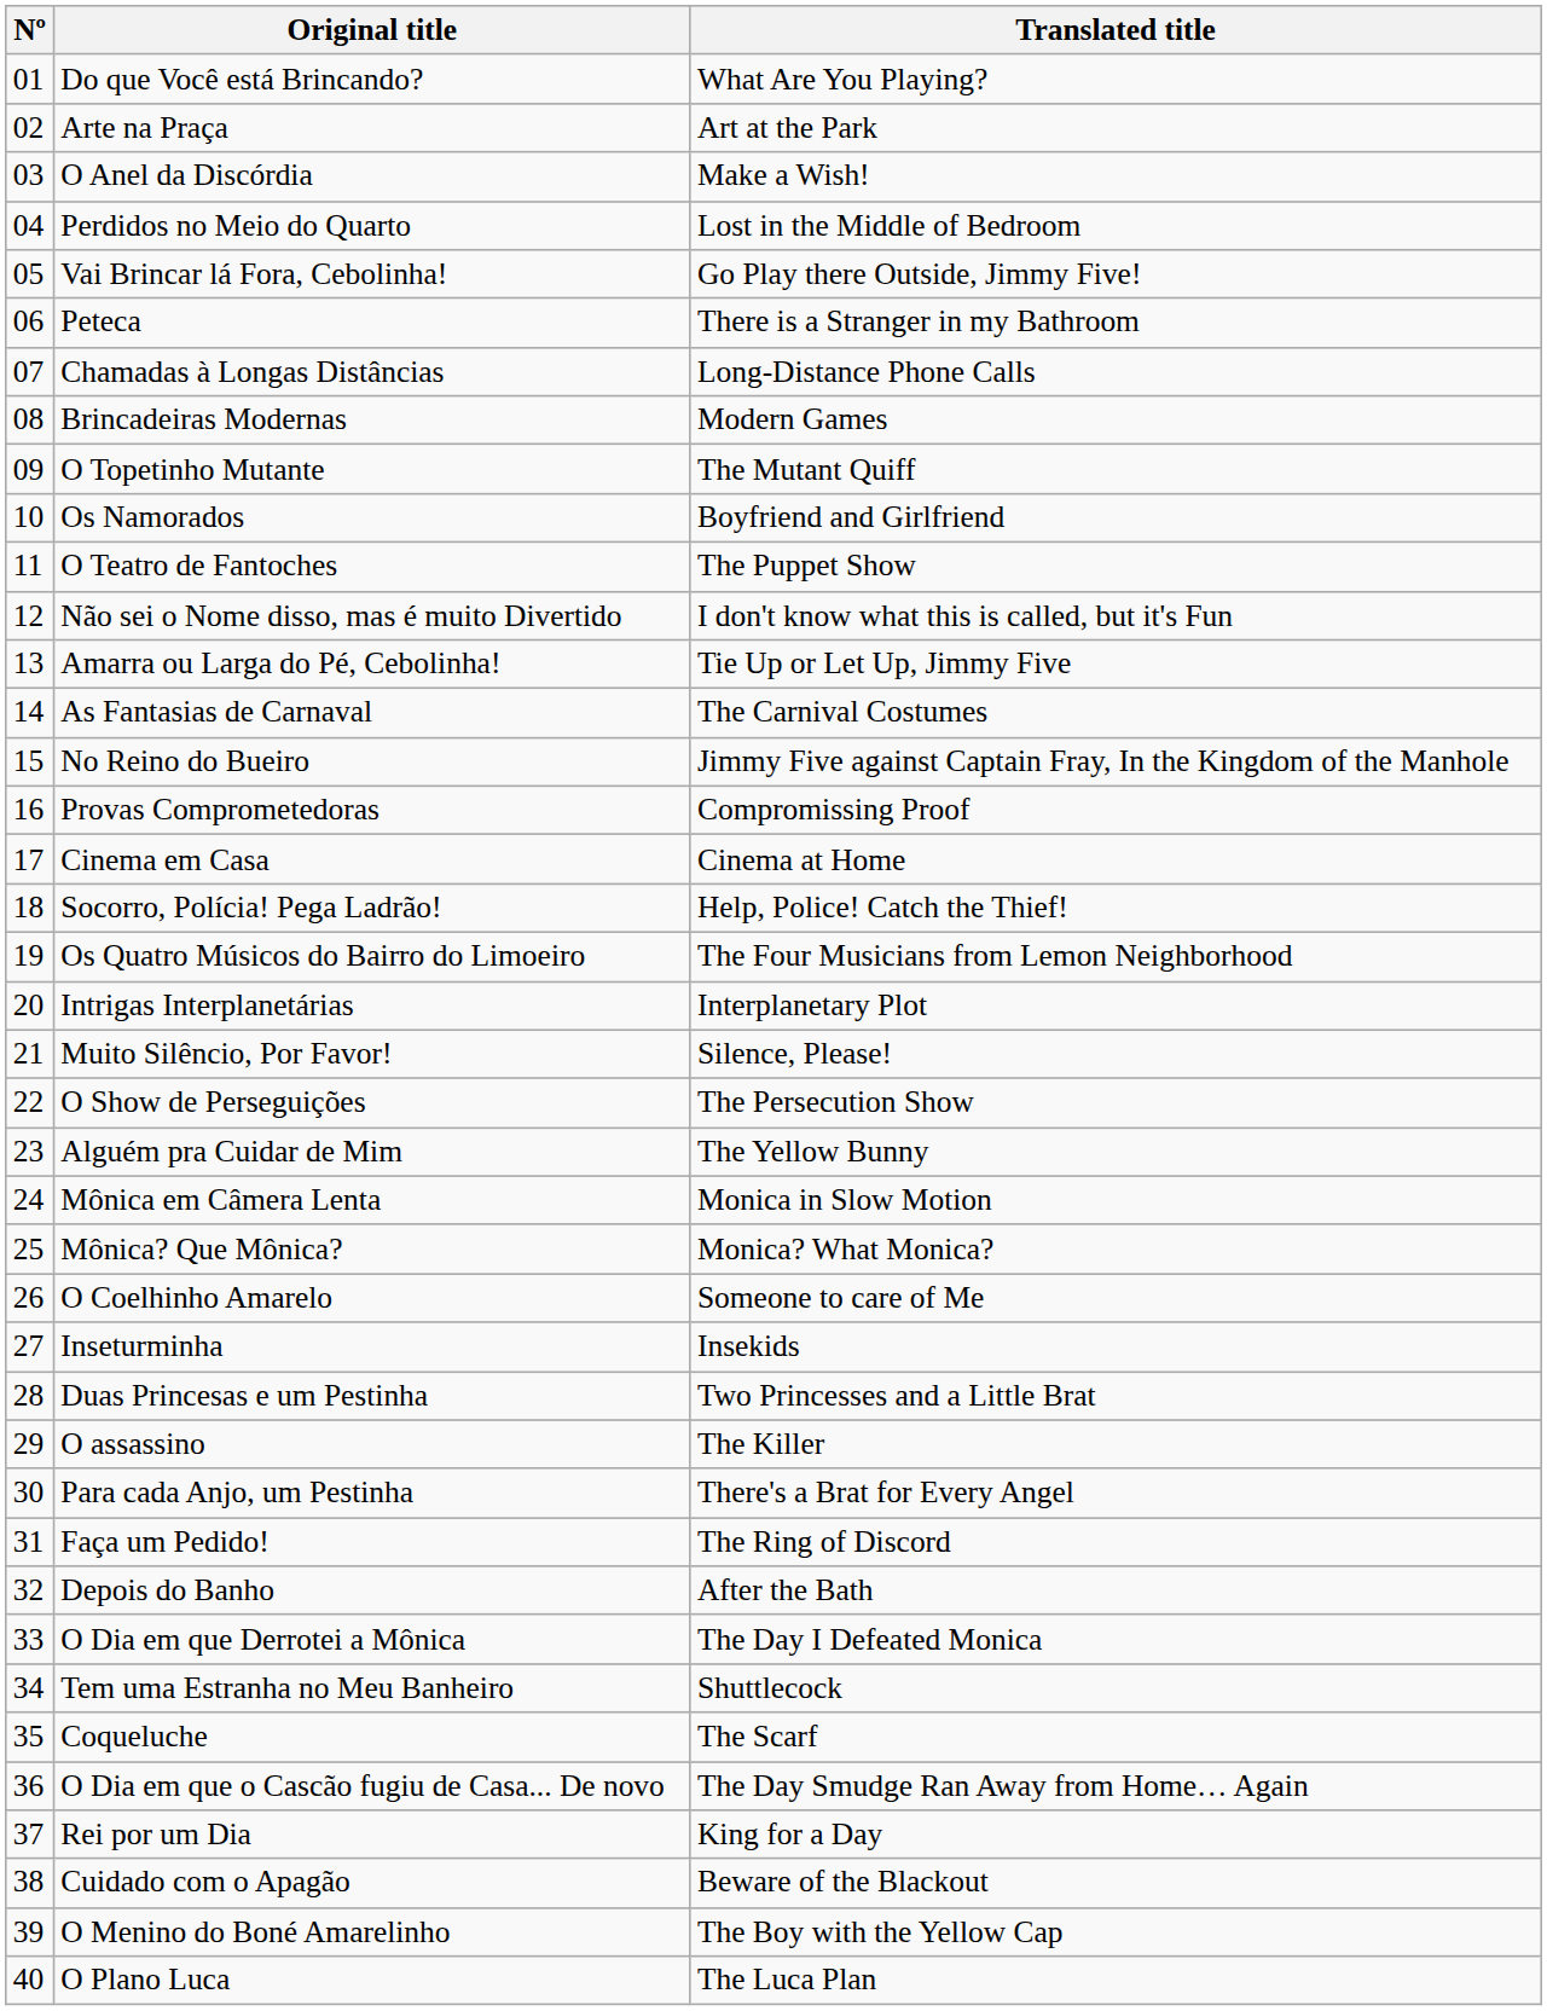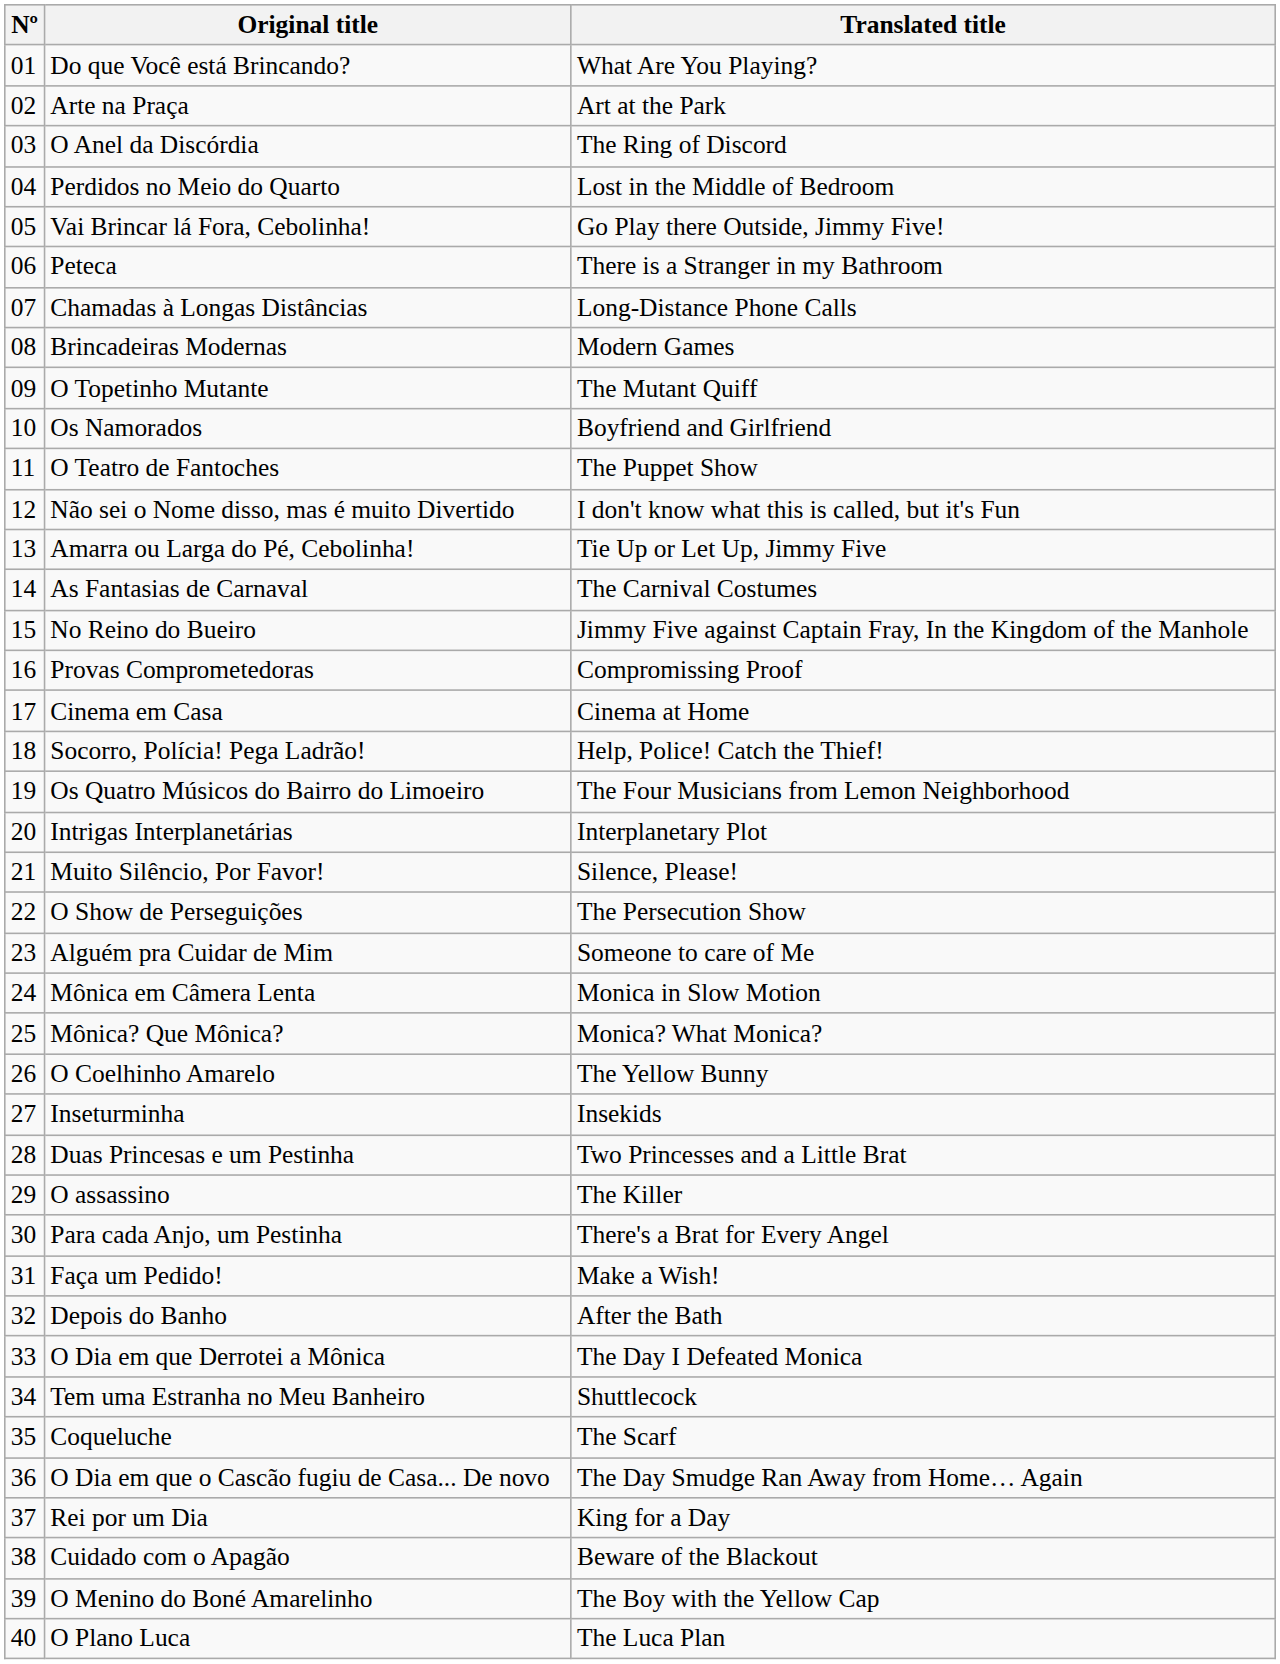 <table class=wikitable | width=800>
 <tr>
 <th>Nº</th>
 <th>Original title</th>
 <th>Translated title</th>
 </tr>
 <tr>
 <td>01</td>
 <td>Do que Você está Brincando?</td>
 <td>What Are You Playing?</td>
 </tr>
 <tr>
 <td>02</td>
 <td>Arte na Praça</td>
 <td>Art at the Park</td>
 </tr>
 <tr>
 <td>03</td>
 <td>O Anel da Discórdia</td>
-<td>Make a Wish!</td>
+<td>The Ring of Discord</td>
 </tr>
 <tr>
 <td>04</td>
 <td>Perdidos no Meio do Quarto</td>
 <td>Lost in the Middle of Bedroom</td>
 </tr>
 <tr>
 <td>05</td>
 <td>Vai Brincar lá Fora, Cebolinha!</td>
 <td>Go Play there Outside, Jimmy Five!</td>
 </tr>
 <tr>
 <td>06</td>
 <td>Peteca</td>
 <td>There is a Stranger in my Bathroom</td>
 </tr>
 <tr>
 <td>07</td>
 <td>Chamadas à Longas Distâncias</td>
 <td>Long-Distance Phone Calls</td>
 </tr>
 <tr>
 <td>08</td>
 <td>Brincadeiras Modernas</td>
 <td>Modern Games</td>
 </tr>
 <tr>
 <td>09</td>
 <td>O Topetinho Mutante</td>
 <td>The Mutant Quiff</td>
 </tr>
 <tr>
 <td>10</td>
 <td>Os Namorados</td>
 <td>Boyfriend and Girlfriend</td>
 </tr>
 <tr>
 <td>11</td>
 <td>O Teatro de Fantoches</td>
 <td>The Puppet Show</td>
 </tr>
 <tr>
 <td>12</td>
 <td>Não sei o Nome disso, mas é muito Divertido</td>
 <td>I don't know what this is called, but it's Fun</td>
 </tr>
 <tr>
 <td>13</td>
 <td>Amarra ou Larga do Pé, Cebolinha!</td>
 <td>Tie Up or Let Up, Jimmy Five</td>
 </tr>
 <tr>
 <td>14</td>
 <td>As Fantasias de Carnaval</td>
 <td>The Carnival Costumes</td>
 </tr>
 <tr>
 <td>15</td>
 <td>No Reino do Bueiro</td>
 <td>Jimmy Five against Captain Fray, In the Kingdom of the Manhole</td>
 </tr>
 <tr>
 <td>16</td>
 <td>Provas Comprometedoras</td>
 <td>Compromissing Proof</td>
 </tr>
 <tr>
 <td>17</td>
 <td>Cinema em Casa</td>
 <td>Cinema at Home</td>
 </tr>
 <tr>
 <td>18</td>
 <td>Socorro, Polícia! Pega Ladrão!</td>
 <td>Help, Police! Catch the Thief!</td>
 </tr>
 <tr>
 <td>19</td>
 <td>Os Quatro Músicos do Bairro do Limoeiro</td>
 <td>The Four Musicians from Lemon Neighborhood</td>
 </tr>
 <tr>
 <td>20</td>
 <td>Intrigas Interplanetárias</td>
 <td>Interplanetary Plot</td>
 </tr>
 <tr>
 <td>21</td>
 <td>Muito Silêncio, Por Favor!</td>
 <td>Silence, Please!</td>
 </tr>
 <tr>
 <td>22</td>
 <td>O Show de Perseguições</td>
 <td>The Persecution Show</td>
 </tr>
 <tr>
 <td>23</td>
 <td>Alguém pra Cuidar de Mim</td>
-<td>The Yellow Bunny</td>
+<td>Someone to care of Me</td>
 </tr>
 <tr>
 <td>24</td>
 <td>Mônica em Câmera Lenta</td>
 <td>Monica in Slow Motion</td>
 </tr>
 <tr>
 <td>25</td>
 <td>Mônica? Que Mônica?</td>
 <td>Monica? What Monica?</td>
 </tr>
 <tr>
 <td>26</td>
 <td>O Coelhinho Amarelo</td>
-<td>Someone to care of Me</td>
+<td>The Yellow Bunny</td>
 </tr>
 <tr>
 <td>27</td>
 <td>Inseturminha</td>
 <td>Insekids</td>
 </tr>
 <tr>
 <td>28</td>
 <td>Duas Princesas e um Pestinha</td>
 <td>Two Princesses and a Little Brat</td>
 </tr>
 <tr>
 <td>29</td>
 <td>O assassino</td>
 <td>The Killer</td>
 </tr>
 <tr>
 <td>30</td>
 <td>Para cada Anjo, um Pestinha</td>
 <td>There's a Brat for Every Angel</td>
 </tr>
 <tr>
 <td>31</td>
 <td>Faça um Pedido!</td>
-<td>The Ring of Discord</td>
+<td>Make a Wish!</td>
 </tr>
 <tr>
 <td>32</td>
 <td>Depois do Banho</td>
 <td>After the Bath</td>
 </tr>
 <tr>
 <td>33</td>
 <td>O Dia em que Derrotei a Mônica</td>
 <td>The Day I Defeated Monica</td>
 </tr>
 <tr>
 <td>34</td>
 <td>Tem uma Estranha no Meu Banheiro</td>
 <td>Shuttlecock</td>
 </tr>
 <tr>
 <td>35</td>
 <td>Coqueluche</td>
 <td>The Scarf</td>
 </tr>
 <tr>
 <td>36</td>
 <td>O Dia em que o Cascão fugiu de Casa... De novo</td>
 <td>The Day Smudge Ran Away from Home… Again</td>
 </tr>
 <tr>
 <td>37</td>
 <td>Rei por um Dia</td>
 <td>King for a Day</td>
 </tr>
 <tr>
 <td>38</td>
 <td>Cuidado com o Apagão</td>
 <td>Beware of the Blackout</td>
 </tr>
 <tr>
 <td>39</td>
 <td>O Menino do Boné Amarelinho</td>
 <td>The Boy with the Yellow Cap</td>
 </tr>
 <tr>
 <td>40</td>
 <td>O Plano Luca</td>
 <td>The Luca Plan </td>
 </tr>
 </table>
